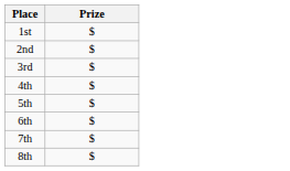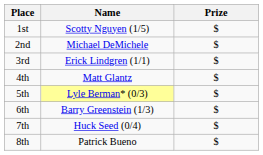 <table class="wikitable">
 <tr>
 <th width="50">Place</th>
+<th width="200">Name</th>
 <th width="125">Prize</th>
 </tr>
 <tr>
 <td align = "center">1st</td>
+<td align = "center"><a href='#'>Scotty Nguyen</a> (1/5)</td>
 <td align = "center">$</td>
 </tr>
 <tr>
 <td align = "center">2nd</td>
+<td align = "center"><a href='#'>Michael DeMichele</a></td>
 <td align = "center">$</td>
 </tr>
 <tr>
 <td align = "center">3rd</td>
+<td align = "center"><a href='#'>Erick Lindgren</a> (1/1)</td>
 <td align = "center">$</td>
 </tr>
 <tr>
 <td align = "center">4th</td>
+<td align = "center"><a href='#'>Matt Glantz</a></td>
 <td align = "center">$</td>
 </tr>
 <tr>
 <td align = "center">5th</td>
+<td align = "center" style="background-color:#FFFF99;"><a href='#'>Lyle Berman</a>* (0/3)</td>
 <td align = "center">$</td>
 </tr>
 <tr>
 <td align = "center">6th</td>
+<td align = "center"><a href='#'>Barry Greenstein</a> (1/3)</td>
 <td align = "center">$</td>
 </tr>
 <tr>
 <td align = "center">7th</td>
+<td align = "center"><a href='#'>Huck Seed</a> (0/4)</td>
 <td align = "center">$</td>
 </tr>
 <tr>
 <td align = "center">8th</td>
+<td align = "center">Patrick Bueno</td>
 <td align = "center">$</td>
 </tr>
 </table>
